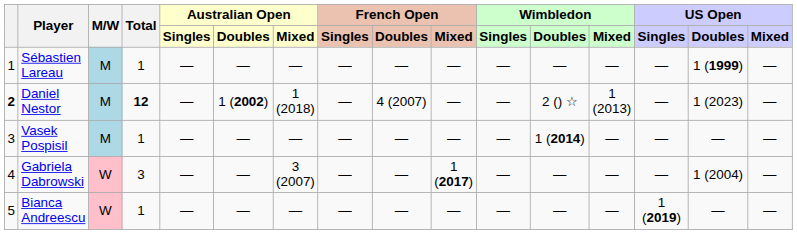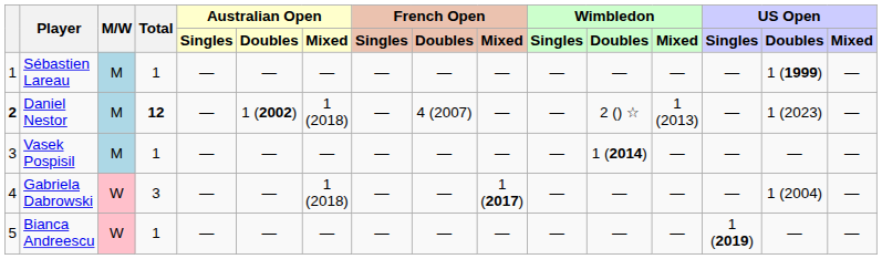 <table class="wikitable mw-datatable sortable" style="text-align:center;">
 <tr>
 <th data-sort-type="number" width="5%" rowspan="2"></th>
 <th width="15%" rowspan="2">Player</th>
 <th width="5%"  rowspan="2">M/W</th>
 <th rowspan="2">Total</th>
 <th colspan="3" style="background:#ffc;">Australian Open</th>
 <th colspan="3" style="background:#ebc2af;">French Open</th>
 <th colspan="3" style="background:#cfc;">Wimbledon</th>
 <th colspan="3" style="background:#ccf;">US Open</th>
 </tr>
 <tr>
 <th style="background:#ffc; width:60px;">Singles</th>
 <th style="background:#ffc; width:60px;">Doubles</th>
 <th style="background:#ffc; width:60px;">Mixed</th>
 <th style="background:#ebc2af; width:60px;">Singles</th>
 <th style="background:#ebc2af; width:60px;">Doubles</th>
 <th style="background:#ebc2af; width:60px;">Mixed</th>
 <th style="background:#cfc; width:60px;">Singles</th>
 <th style="background:#cfc; width:60px;">Doubles</th>
 <th style="background:#cfc; width:60px;">Mixed</th>
 <th style="background:#ccf; width:60px;">Singles</th>
 <th style="background:#ccf; width:60px;">Doubles</th>
 <th style="background:#ccf; width:60px;">Mixed</th>
 </tr>
 <tr>
 <td>1</td>
 <td style="text-align:left"><a href='#'>Sébastien Lareau</a></td>
 <td style="background:lightblue;">M</td>
 <td>1</td>
 <td>—</td>
 <td>—</td>
 <td>—</td>
 <td>—</td>
 <td>—</td>
 <td>—</td>
 <td>—</td>
 <td>—</td>
 <td>—</td>
 <td>—</td>
 <td>1 (<strong>1999</strong>)</td>
 <td>—</td>
 </tr>
 <tr>
 <td><strong>2</strong></td>
 <td style="text-align:left"><a href='#'>Daniel Nestor</a></td>
 <td style="background:lightblue;">M</td>
 <td><strong>12</strong></td>
 <td>—</td>
 <td>1 (<strong>2002</strong>)</td>
 <td>1 (2018)</td>
 <td>—</td>
 <td>4 (2007)</td>
 <td>—</td>
 <td>—</td>
 <td>2 () ☆</td>
 <td>1 (2013)</td>
 <td>—</td>
 <td>1 (2023)</td>
 <td>—</td>
 </tr>
 <tr>
 <td>3</td>
 <td style="text-align:left"><a href='#'>Vasek Pospisil</a></td>
 <td style="background:lightblue;">M</td>
 <td>1</td>
 <td>—</td>
 <td>—</td>
 <td>—</td>
 <td>—</td>
 <td>—</td>
 <td>—</td>
 <td>—</td>
 <td>1 (<strong>2014</strong>)</td>
 <td>—</td>
 <td>—</td>
 <td>—</td>
 <td>—</td>
 </tr>
 <tr>
 <td>4</td>
 <td style="text-align:left"><a href='#'>Gabriela Dabrowski</a></td>
 <td style="background:pink;">W</td>
 <td>3</td>
 <td>—</td>
 <td>—</td>
-<td>3 (2007)</td>
+<td>1 (2018)</td>
 <td>—</td>
 <td>—</td>
 <td>1 (<strong>2017</strong>)</td>
 <td>—</td>
 <td>—</td>
 <td>—</td>
 <td>—</td>
 <td>1 (2004)</td>
 <td>—</td>
 </tr>
 <tr>
 <td>5</td>
 <td style="text-align:left"><a href='#'>Bianca Andreescu</a></td>
 <td style="background:pink;">W</td>
 <td>1</td>
 <td>—</td>
 <td>—</td>
 <td>—</td>
 <td>—</td>
 <td>—</td>
 <td>—</td>
 <td>—</td>
 <td>—</td>
 <td>—</td>
 <td>1  (<strong>2019</strong>)</td>
 <td>—</td>
 <td>—</td>
 </tr>
 </table>
